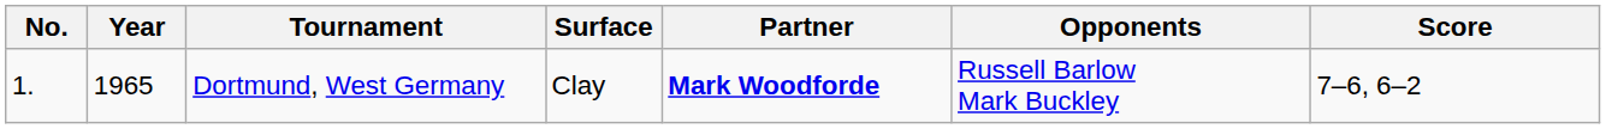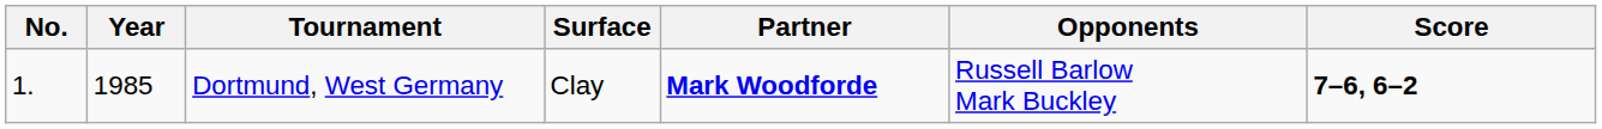 <table class="sortable wikitable" style=font-size:97%>
 <tr>
 <th width=40>No.</th>
 <th width=50>Year</th>
 <th width=200>Tournament</th>
 <th width=60>Surface</th>
 <th width=160>Partner</th>
 <th width=200>Opponents</th>
 <th width=160>Score</th>
 </tr>
 <tr>
 <td>1.</td>
-<td>1965</td>
+<td>1985</td>
 <td><a href='#'>Dortmund</a>, <a href='#'>West Germany</a></td>
 <td>Clay</td>
 <td><strong> <a href='#'>Mark Woodforde</a></strong></td>
 <td> <a href='#'>Russell Barlow</a><br> <a href='#'>Mark Buckley</a></td>
-<td>7–6, 6–2</td>
+<td><strong>7–6, 6–2</strong></td>
 </tr>
 </table>
